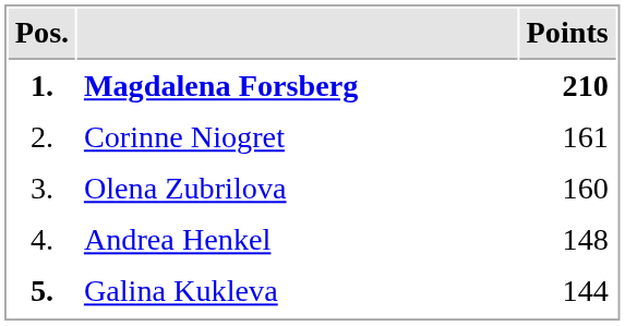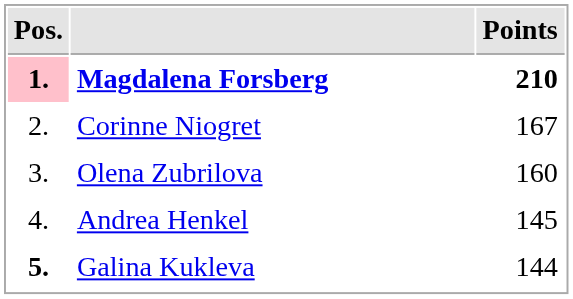 <table cellspacing="1" cellpadding="3" style="border:1px solid #AAAAAA;font-size:90%">
 <tr bgcolor="#E4E4E4">
 <th style="border-bottom:1px solid #AAAAAA" width=10>Pos.</th>
 <th style="border-bottom:1px solid #AAAAAA" width=200></th>
 <th style="border-bottom:1px solid #AAAAAA" width=20>Points</th>
 </tr>
 <tr>
-<td align="center"><strong>1.</strong></td>
+<td align="center" style="background: pink;"><strong>1.</strong></td>
 <td> <strong><a href='#'>Magdalena Forsberg</a></strong></td>
 <td align="right"><strong>210</strong></td>
 </tr>
 <tr>
 <td align="center">2.</td>
 <td> <a href='#'>Corinne Niogret</a></td>
-<td align="right">161</td>
+<td align="right">167</td>
 </tr>
 <tr>
 <td align="center">3.</td>
 <td> <a href='#'>Olena Zubrilova</a></td>
 <td align="right">160</td>
 </tr>
 <tr>
 <td align="center">4.</td>
 <td> <a href='#'>Andrea Henkel</a></td>
-<td align="right">148</td>
+<td align="right">145</td>
 </tr>
 <tr>
 <td align="center"><strong>5.</strong></td>
 <td> <a href='#'>Galina Kukleva</a></td>
 <td align="right">144</td>
 </tr>
 </table>
